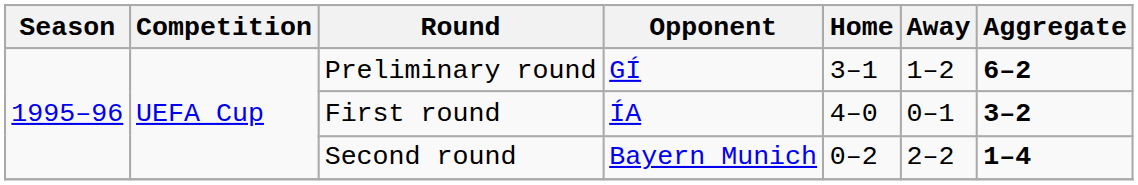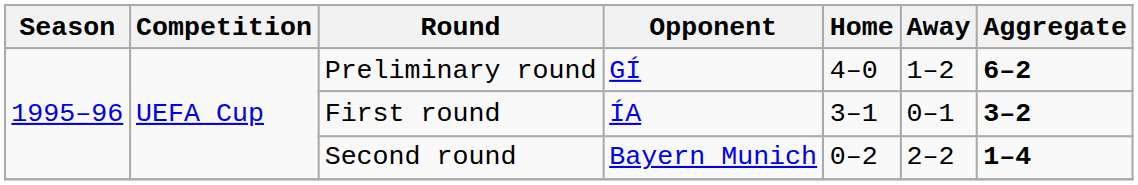 <table class="wikitable">
 <tr>
 <th>Season</th>
 <th>Competition</th>
 <th>Round</th>
 <th>Opponent</th>
 <th>Home</th>
 <th>Away</th>
 <th>Aggregate</th>
 </tr>
 <tr>
 <td rowspan=3><a href='#'>1995–96</a></td>
 <td rowspan=3><a href='#'>UEFA Cup</a></td>
 <td>Preliminary round</td>
 <td> <a href='#'>GÍ</a></td>
-<td align="centr">3–1</td>
+<td align="centr">4–0</td>
 <td align="centr">1–2</td>
 <td align="centr"><strong>6–2</strong></td>
 </tr>
 <tr>
 <td>First round</td>
 <td> <a href='#'>ÍA</a></td>
-<td align="centr">4–0</td>
+<td align="centr">3–1</td>
 <td align="centr">0–1</td>
 <td align="centr"><strong>3–2</strong></td>
 </tr>
 <tr>
 <td>Second round</td>
 <td> <a href='#'>Bayern Munich</a></td>
 <td align="centr">0–2</td>
 <td align="centr">2–2</td>
 <td align="centr"><strong>1–4</strong></td>
 </tr>
 <tr>
 </tr>
 </table>
